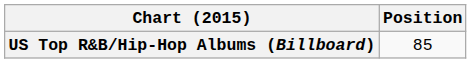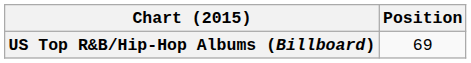 <table class="wikitable plainrowheaders">
 <tr>
 <th scope="col">Chart (2015)</th>
 <th scope="col">Position</th>
 </tr>
 <tr>
 <th scope="row">US Top R&B/Hip-Hop Albums (<em>Billboard</em>)</th>
-<td style="text-align:center;">85</td>
+<td style="text-align:center;">69</td>
 </tr>
 </table>
